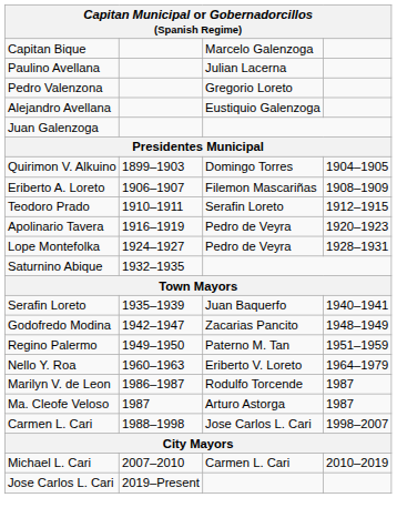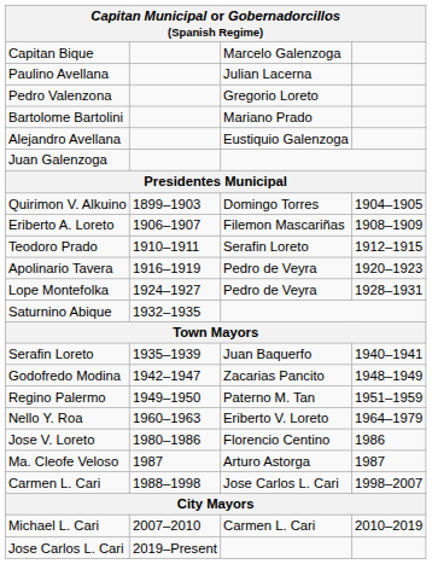 <table class="wikitable" style="text-align:left;margin-right:60px;font-size:95%;">
 <tr>
 <th colspan=4><em>Capitan Municipal</em> or <em>Gobernadorcillos</em><br><small>(Spanish Regime)</small></th>
 </tr>
 <tr>
 <td>Capitan Bique</td>
 <td></td>
 <td>Marcelo Galenzoga</td>
 <td></td>
 </tr>
 <tr>
 <td>Paulino Avellana</td>
 <td></td>
 <td>Julian Lacerna</td>
 <td></td>
 </tr>
 <tr>
 <td>Pedro Valenzona</td>
 <td></td>
 <td>Gregorio Loreto</td>
+<td></td>
+</tr>
+<tr>
+<td>Bartolome Bartolini</td>
+<td></td>
+<td>Mariano Prado</td>
 <td></td>
 </tr>
 <tr>
 <td>Alejandro Avellana</td>
 <td></td>
 <td>Eustiquio Galenzoga</td>
 <td></td>
 </tr>
 <tr>
 <td>Juan Galenzoga</td>
 <td></td>
 <td colspan=2></td>
 </tr>
 <tr>
 <th colspan=4>Presidentes Municipal</th>
 </tr>
 <tr>
 <td>Quirimon V. Alkuino</td>
 <td>1899–1903</td>
 <td>Domingo Torres</td>
 <td>1904–1905</td>
 </tr>
 <tr>
 <td>Eriberto A. Loreto</td>
 <td>1906–1907</td>
 <td>Filemon Mascariñas</td>
 <td>1908–1909</td>
 </tr>
 <tr>
 <td>Teodoro Prado</td>
 <td>1910–1911</td>
 <td>Serafin Loreto</td>
 <td>1912–1915</td>
 </tr>
 <tr>
 <td>Apolinario Tavera</td>
 <td>1916–1919</td>
 <td>Pedro de Veyra</td>
 <td>1920–1923</td>
 </tr>
 <tr>
 <td>Lope Montefolka</td>
 <td>1924–1927</td>
 <td>Pedro de Veyra</td>
 <td>1928–1931</td>
 </tr>
 <tr>
 <td>Saturnino Abique</td>
 <td>1932–1935</td>
 <td colspan=2></td>
 </tr>
 <tr>
 <th colspan=4>Town Mayors</th>
 </tr>
 <tr>
 <td>Serafin Loreto</td>
 <td>1935–1939</td>
 <td>Juan Baquerfo</td>
 <td>1940–1941</td>
 </tr>
 <tr>
 <td>Godofredo Modina</td>
 <td>1942–1947</td>
 <td>Zacarias Pancito</td>
 <td>1948–1949</td>
 </tr>
 <tr>
 <td>Regino Palermo</td>
 <td>1949–1950</td>
 <td>Paterno M. Tan</td>
 <td>1951–1959</td>
 </tr>
 <tr>
 <td>Nello Y. Roa</td>
 <td>1960–1963</td>
 <td>Eriberto V. Loreto</td>
 <td>1964–1979</td>
 </tr>
 <tr>
-<td>Marilyn V. de Leon</td>
-<td>1986–1987</td>
-<td>Rodulfo Torcende</td>
-<td>1987</td>
+<td>Jose V. Loreto</td>
+<td>1980–1986</td>
+<td>Florencio Centino</td>
+<td>1986</td>
 </tr>
 <tr>
 <td>Ma. Cleofe Veloso</td>
 <td>1987</td>
 <td>Arturo Astorga</td>
 <td>1987</td>
 </tr>
 <tr>
 <td>Carmen L. Cari</td>
 <td>1988–1998</td>
 <td>Jose Carlos L. Cari</td>
 <td>1998–2007</td>
 </tr>
 <tr>
 <th colspan=4>City Mayors</th>
 </tr>
 <tr>
 <td>Michael L. Cari</td>
 <td>2007–2010</td>
 <td>Carmen L. Cari</td>
 <td>2010–2019</td>
 </tr>
 <tr>
 <td>Jose Carlos L. Cari</td>
 <td>2019–Present</td>
 <td></td>
 </tr>
 </table>
